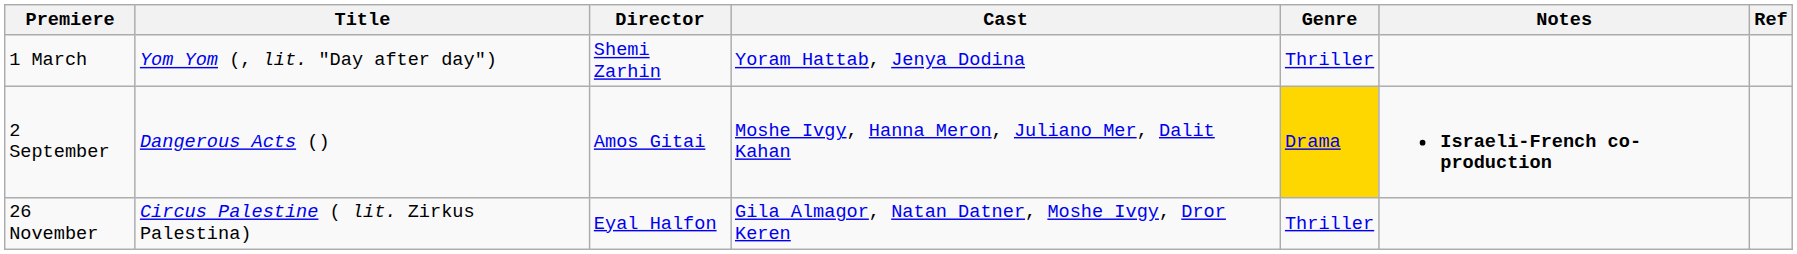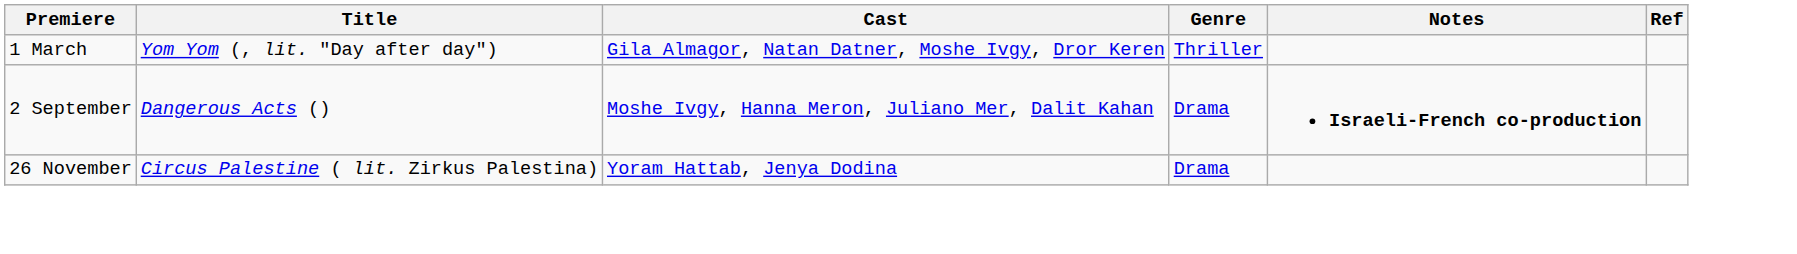 <table class="wikitable">
 <tr>
 <th>Premiere</th>
 <th>Title</th>
-<th>Director</th>
 <th>Cast</th>
 <th>Genre</th>
 <th>Notes</th>
 <th>Ref</th>
 </tr>
 <tr>
 <td>1 March</td>
 <td><em><a href='#'>Yom Yom</a></em> (, <em>lit.</em> "Day after day")</td>
-<td><a href='#'>Shemi Zarhin</a></td>
-<td><a href='#'>Yoram Hattab</a>, <a href='#'>Jenya Dodina</a></td>
+<td><a href='#'>Gila Almagor</a>, <a href='#'>Natan Datner</a>, <a href='#'>Moshe Ivgy</a>, <a href='#'>Dror Keren</a></td>
 <td><a href='#'>Thriller</a></td>
 <td></td>
 <td></td>
 </tr>
 <tr>
 <td>2 September</td>
 <td><em><a href='#'>Dangerous Acts</a></em> ()</td>
-<td><a href='#'>Amos Gitai</a></td>
 <td><a href='#'>Moshe Ivgy</a>, <a href='#'>Hanna Meron</a>, <a href='#'>Juliano Mer</a>, <a href='#'>Dalit Kahan</a></td>
-<td style="background: gold;"><a href='#'>Drama</a></td>
+<td><a href='#'>Drama</a></td>
 <td><strong><br><ul><li>Israeli-French co-production</li></ul></strong></td>
 <td></td>
 </tr>
 <tr>
 <td>26 November</td>
 <td><em><a href='#'>Circus Palestine</a></em> ( <em>lit.</em> Zirkus Palestina)</td>
-<td><a href='#'>Eyal Halfon</a></td>
-<td><a href='#'>Gila Almagor</a>, <a href='#'>Natan Datner</a>, <a href='#'>Moshe Ivgy</a>, <a href='#'>Dror Keren</a></td>
-<td><a href='#'>Thriller</a></td>
+<td><a href='#'>Yoram Hattab</a>, <a href='#'>Jenya Dodina</a></td>
+<td><a href='#'>Drama</a></td>
 <td></td>
 <td></td>
 </tr>
 </table>
